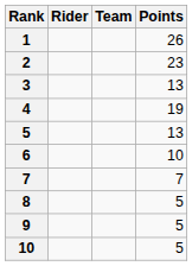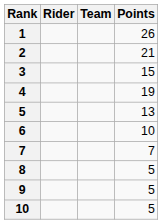 <table class="wikitable">
 <tr>
 <th scope="col">Rank</th>
 <th scope="col">Rider</th>
 <th scope="col">Team</th>
 <th scope="col">Points</th>
 </tr>
 <tr>
 <th scope="row">1</th>
 <td> </td>
 <td></td>
 <td align="right">26</td>
 </tr>
 <tr>
 <th scope="row">2</th>
 <td></td>
 <td></td>
-<td align="right">23</td>
+<td align="right">21</td>
 </tr>
 <tr>
 <th scope="row">3</th>
 <td></td>
 <td></td>
-<td align="right">13</td>
+<td align="right">15</td>
 </tr>
 <tr>
 <th scope="row">4</th>
 <td></td>
 <td></td>
 <td align="right">19</td>
 </tr>
 <tr>
 <th scope="row">5</th>
 <td></td>
 <td></td>
 <td align="right">13</td>
 </tr>
 <tr>
 <th scope="row">6</th>
 <td></td>
 <td></td>
 <td align="right">10</td>
 </tr>
 <tr>
 <th scope="row">7</th>
 <td></td>
 <td></td>
 <td align="right">7</td>
 </tr>
 <tr>
 <th scope="row">8</th>
 <td></td>
 <td></td>
 <td align="right">5</td>
 </tr>
 <tr>
 <th scope="row">9</th>
 <td></td>
 <td></td>
 <td align="right">5</td>
 </tr>
 <tr>
 <th scope="row">10</th>
 <td></td>
 <td></td>
 <td align="right">5</td>
 </tr>
 </table>
